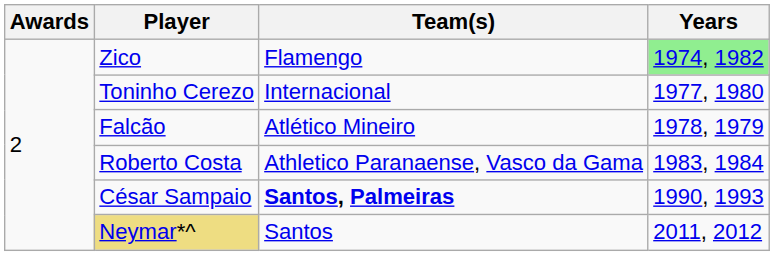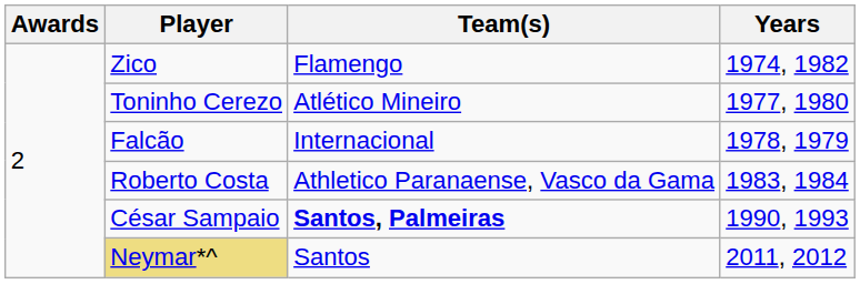 <table class="wikitable">
 <tr>
 <th>Awards</th>
 <th>Player</th>
 <th>Team(s)</th>
 <th>Years</th>
 </tr>
 <tr>
 <td rowspan="6">2</td>
 <td><a href='#'>Zico</a></td>
 <td><a href='#'>Flamengo</a></td>
-<td style="background: lightgreen;"><a href='#'>1974</a>, <a href='#'>1982</a></td>
+<td><a href='#'>1974</a>, <a href='#'>1982</a></td>
 </tr>
 <tr>
 <td><a href='#'>Toninho Cerezo</a></td>
-<td><a href='#'>Internacional</a></td>
+<td><a href='#'>Atlético Mineiro</a></td>
 <td><a href='#'>1977</a>, <a href='#'>1980</a></td>
 </tr>
 <tr>
 <td><a href='#'>Falcão</a></td>
-<td><a href='#'>Atlético Mineiro</a></td>
+<td><a href='#'>Internacional</a></td>
 <td><a href='#'>1978</a>, <a href='#'>1979</a></td>
 </tr>
 <tr>
 <td><a href='#'>Roberto Costa</a></td>
 <td><a href='#'>Athletico Paranaense</a>, <a href='#'>Vasco da Gama</a></td>
 <td><a href='#'>1983</a>, <a href='#'>1984</a></td>
 </tr>
 <tr>
 <td><a href='#'>César Sampaio</a></td>
 <td><strong><a href='#'>Santos</a>, <a href='#'>Palmeiras</a></strong></td>
 <td><a href='#'>1990</a>, <a href='#'>1993</a></td>
 </tr>
 <tr>
 <td style="background-color:#eedd82"><a href='#'>Neymar</a>*^</td>
 <td><a href='#'>Santos</a></td>
 <td><a href='#'>2011</a>, <a href='#'>2012</a></td>
 </tr>
 </table>
